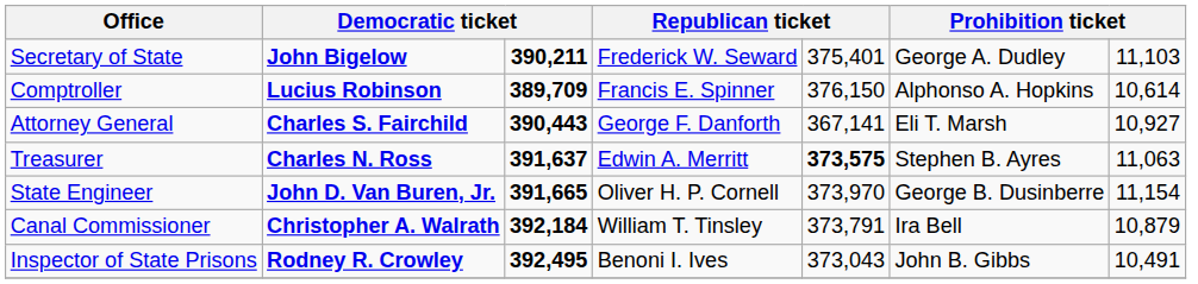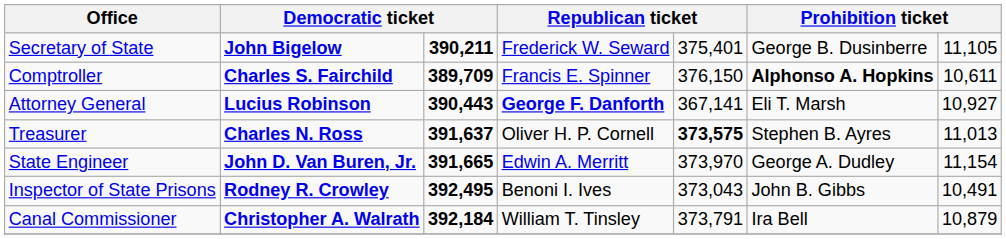 <table class=wikitable>
 <tr bgcolor=lightgrey>
 <th>Office</th>
 <th colspan="2" ><a href='#'>Democratic</a> ticket</th>
 <th colspan="2" ><a href='#'>Republican</a> ticket</th>
 <th colspan="2" ><a href='#'>Prohibition</a> ticket</th>
 </tr>
 <tr>
 <td><a href='#'>Secretary of State</a></td>
 <td><strong><a href='#'>John Bigelow</a></strong></td>
 <td align="right"><strong>390,211</strong></td>
 <td><a href='#'>Frederick W. Seward</a></td>
 <td align="right">375,401</td>
-<td>George A. Dudley</td>
-<td align="right">11,103</td>
+<td>George B. Dusinberre</td>
+<td align="right">11,105</td>
 </tr>
 <tr>
 <td><a href='#'>Comptroller</a></td>
-<td><strong><a href='#'>Lucius Robinson</a></strong></td>
+<td><strong><a href='#'>Charles S. Fairchild</a></strong></td>
 <td align="right"><strong>389,709</strong></td>
 <td><a href='#'>Francis E. Spinner</a></td>
 <td align="right">376,150</td>
-<td>Alphonso A. Hopkins</td>
-<td align="right">10,614</td>
+<td><strong>Alphonso A. Hopkins</strong></td>
+<td align="right">10,611</td>
 </tr>
 <tr>
 <td><a href='#'>Attorney General</a></td>
-<td><strong><a href='#'>Charles S. Fairchild</a></strong></td>
+<td><strong><a href='#'>Lucius Robinson</a></strong></td>
 <td align="right"><strong>390,443</strong></td>
-<td><a href='#'>George F. Danforth</a></td>
+<td><strong><a href='#'>George F. Danforth</a></strong></td>
 <td align="right">367,141</td>
 <td>Eli T. Marsh</td>
 <td align="right">10,927</td>
 </tr>
 <tr>
 <td><a href='#'>Treasurer</a></td>
 <td><strong><a href='#'>Charles N. Ross</a></strong></td>
 <td align="right"><strong>391,637</strong></td>
-<td><a href='#'>Edwin A. Merritt</a></td>
+<td>Oliver H. P. Cornell</td>
 <td align="right"><strong>373,575</strong></td>
 <td>Stephen B. Ayres</td>
-<td align="right">11,063</td>
+<td align="right">11,013</td>
 </tr>
 <tr>
 <td><a href='#'>State Engineer</a></td>
 <td><strong><a href='#'>John D. Van Buren, Jr.</a></strong></td>
 <td align="right"><strong>391,665</strong></td>
-<td>Oliver H. P. Cornell</td>
+<td><a href='#'>Edwin A. Merritt</a></td>
 <td align="right">373,970</td>
-<td>George B. Dusinberre</td>
+<td>George A. Dudley</td>
 <td align="right">11,154</td>
+</tr>
+<tr>
+<td><a href='#'>Inspector of State Prisons</a></td>
+<td><strong><a href='#'>Rodney R. Crowley</a></strong></td>
+<td align="right"><strong>392,495</strong></td>
+<td>Benoni I. Ives</td>
+<td align="right">373,043</td>
+<td>John B. Gibbs</td>
+<td align="right">10,491</td>
 </tr>
 <tr>
 <td><a href='#'>Canal Commissioner</a></td>
 <td><strong><a href='#'>Christopher A. Walrath</a></strong></td>
 <td align="right"><strong>392,184</strong></td>
 <td>William T. Tinsley</td>
 <td align="right">373,791</td>
 <td>Ira Bell</td>
 <td align="right">10,879</td>
 </tr>
 <tr>
-<td><a href='#'>Inspector of State Prisons</a></td>
-<td><strong><a href='#'>Rodney R. Crowley</a></strong></td>
-<td align="right"><strong>392,495</strong></td>
-<td>Benoni I. Ives</td>
-<td align="right">373,043</td>
-<td>John B. Gibbs</td>
-<td align="right">10,491</td>
-</tr>
-<tr>
 </tr>
 </table>
